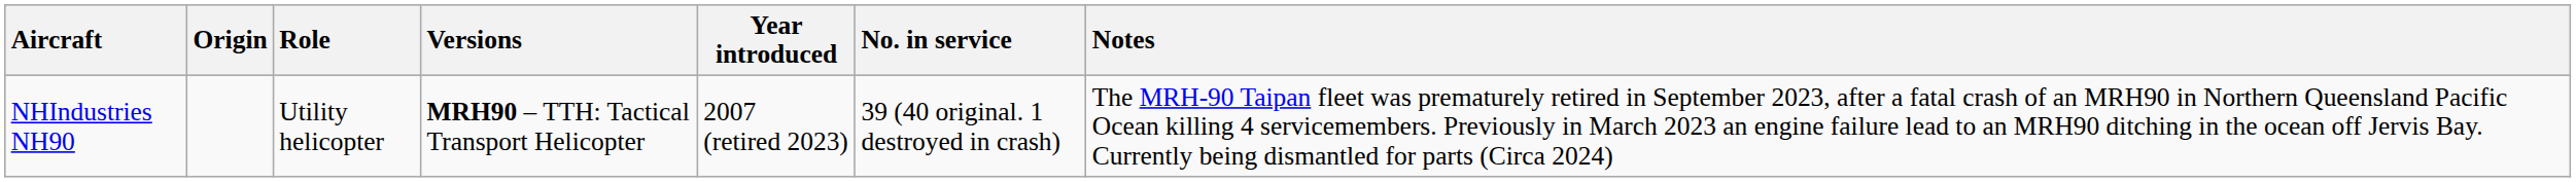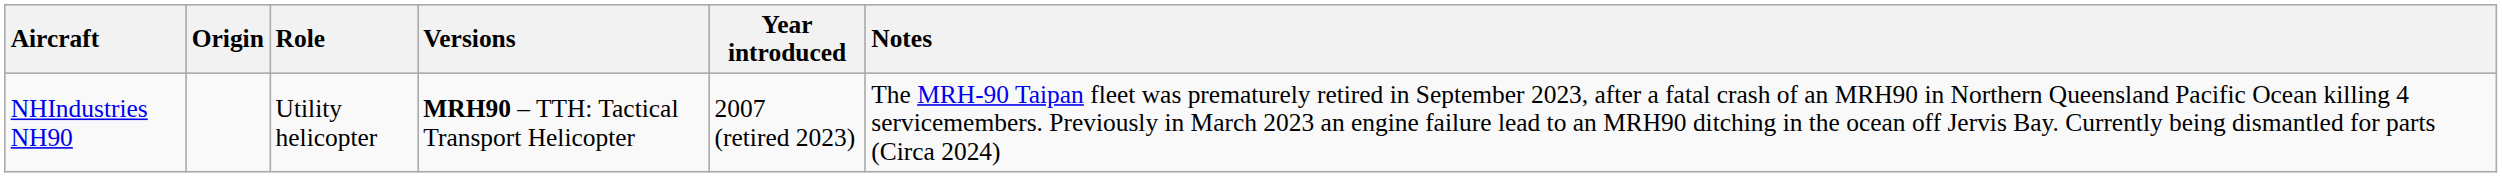 <table class="wikitable">
 <tr>
 <th style="text-align: left;">Aircraft</th>
 <th style="text-align: left;">Origin</th>
 <th style="text-align: left;">Role</th>
 <th style="text-align: left;">Versions</th>
 <th>Year introduced</th>
-<th style="text-align: left;">No. in service</th>
 <th style="text-align: left;">Notes</th>
 </tr>
 <tr>
 <td><a href='#'>NHIndustries NH90</a></td>
 <td></td>
 <td>Utility helicopter</td>
 <td><strong>MRH90</strong> – TTH: Tactical Transport Helicopter</td>
 <td>2007<br>(retired 2023)</td>
-<td>39 (40 original. 1 destroyed in crash)</td>
 <td>The <a href='#'>MRH-90 Taipan</a> fleet was prematurely retired in September 2023, after a fatal crash of an MRH90 in Northern Queensland Pacific Ocean killing 4 servicemembers.  Previously in March 2023 an engine failure lead to an MRH90 ditching in the ocean off Jervis Bay. Currently being dismantled for parts (Circa 2024)</td>
 </tr>
 </table>
